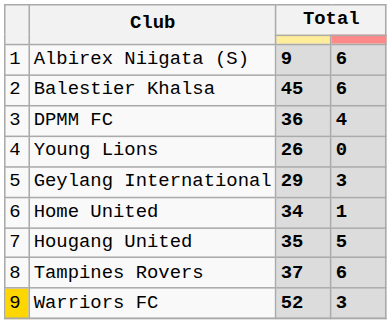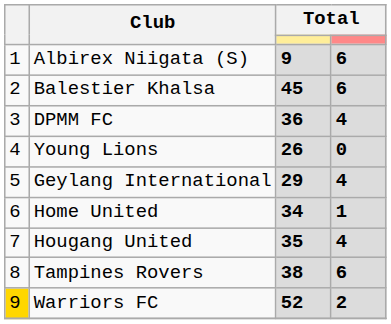 <table class="wikitable plainrowheaders sortable" style="font-size:95%">
 <tr style="text-align:center;">
 <th style="width:10px;" rowspan="2"></th>
 <th rowspan="2">Club</th>
 <th colspan="3">Total</th>
 </tr>
 <tr>
 <th style="width:30px; background:#fe9;"></th>
 <th style="width:30px; background:#ff8888;"></th>
 </tr>
 <tr>
 <td>1</td>
 <td align=left> Albirex Niigata (S)</td>
 <td style="background:#DCDCDC"><strong>9</strong> </td>
 <td style="background:#DCDCDC"><strong>6</strong> </td>
 </tr>
 <tr>
 <td>2</td>
 <td align=left>Balestier Khalsa</td>
 <td style="background:#DCDCDC"><strong>45</strong> </td>
 <td style="background:#DCDCDC"><strong>6</strong> </td>
 </tr>
 <tr>
 <td>3</td>
 <td align=left> DPMM FC</td>
 <td style="background:#DCDCDC"><strong>36</strong> </td>
 <td style="background:#DCDCDC"><strong>4</strong> </td>
 </tr>
 <tr>
 <td>4</td>
 <td align=left> Young Lions</td>
 <td style="background:#DCDCDC"><strong>26</strong> </td>
 <td style="background:#DCDCDC"><strong>0</strong> </td>
 </tr>
 <tr>
 <td>5</td>
 <td align=left>Geylang International</td>
 <td style="background:#DCDCDC"><strong>29</strong> </td>
-<td style="background:#DCDCDC"><strong>3</strong> </td>
+<td style="background:#DCDCDC"><strong>4</strong> </td>
 </tr>
 <tr>
 <td>6</td>
 <td align=left>Home United</td>
 <td style="background:#DCDCDC"><strong>34</strong> </td>
 <td style="background:#DCDCDC"><strong>1</strong> </td>
 </tr>
 <tr>
 <td>7</td>
 <td align=left>Hougang United</td>
 <td style="background:#DCDCDC"><strong>35</strong> </td>
-<td style="background:#DCDCDC"><strong>5</strong> </td>
+<td style="background:#DCDCDC"><strong>4</strong> </td>
 </tr>
 <tr>
 <td>8</td>
 <td align=left>Tampines Rovers</td>
-<td style="background:#DCDCDC"><strong>37</strong> </td>
+<td style="background:#DCDCDC"><strong>38</strong> </td>
 <td style="background:#DCDCDC"><strong>6</strong> </td>
 </tr>
 <tr>
 <td style="background: gold;">9</td>
 <td align=left>Warriors FC</td>
 <td style="background:#DCDCDC"><strong>52</strong> </td>
-<td style="background:#DCDCDC"><strong>3</strong> </td>
+<td style="background:#DCDCDC"><strong>2</strong> </td>
 </tr>
 <tr>
 </tr>
 </table>
